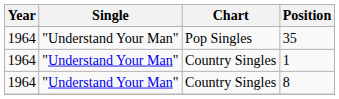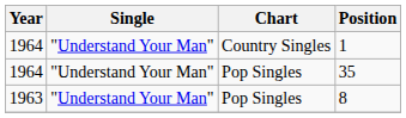 <table class="wikitable">
 <tr>
 <th align="left">Year</th>
 <th align="left">Single</th>
 <th align="left">Chart</th>
 <th align="left">Position</th>
 </tr>
 <tr>
 <td align="left">1964</td>
-<td align="left">"Understand Your Man"</td>
-<td align="left">Pop Singles</td>
-<td align="left">35</td>
-</tr>
-<tr>
-<td align="left">1964</td>
 <td align="left">"<a href='#'>Understand Your Man</a>"</td>
 <td align="left">Country Singles</td>
 <td align="left">1</td>
 </tr>
 <tr>
 <td align="left">1964</td>
+<td align="left">"Understand Your Man"</td>
+<td align="left">Pop Singles</td>
+<td align="left">35</td>
+</tr>
+<tr>
+<td align="left">1963</td>
 <td align="left">"<a href='#'>Understand Your Man</a>"</td>
-<td align="left">Country Singles</td>
+<td align="left">Pop Singles</td>
 <td align="left">8</td>
 </tr>
 <tr>
 </tr>
 </table>
